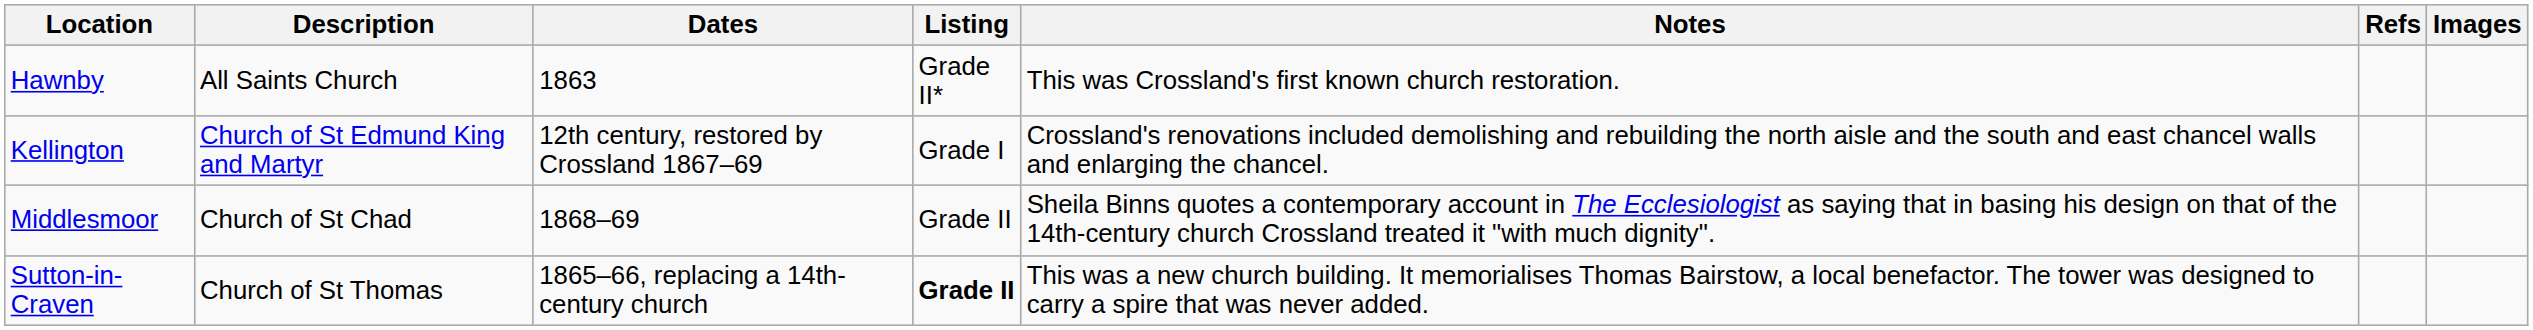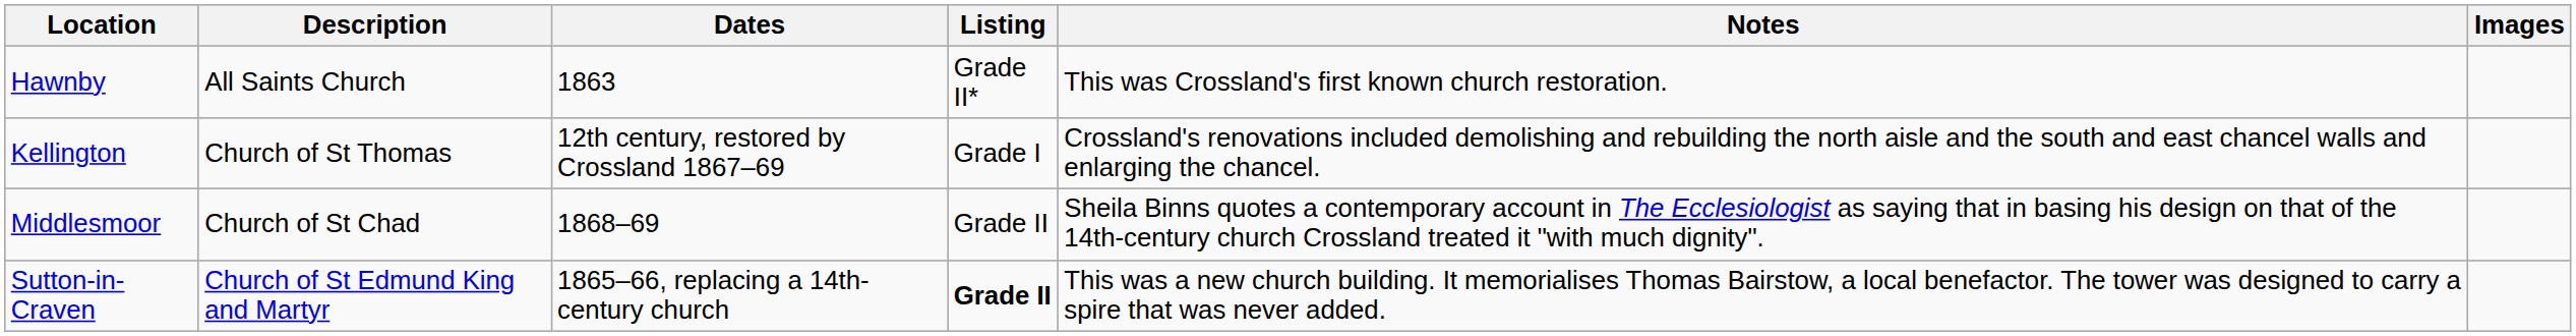 <table class="wikitable sortable">
 <tr>
 <th>Location</th>
 <th>Description</th>
 <th>Dates</th>
 <th>Listing</th>
 <th>Notes</th>
-<th>Refs</th>
 <th>Images</th>
 </tr>
 <tr>
 <td><a href='#'>Hawnby</a></td>
 <td>All Saints Church</td>
 <td>1863</td>
 <td>Grade II*</td>
 <td>This was Crossland's first known church restoration.</td>
 <td></td>
-<td></td>
 </tr>
 <tr>
 <td><a href='#'>Kellington</a></td>
-<td><a href='#'>Church of St Edmund King and Martyr</a></td>
+<td>Church of St Thomas</td>
 <td>12th century, restored by Crossland 1867–69</td>
 <td>Grade I</td>
 <td>Crossland's renovations included demolishing and rebuilding the north aisle and the south and east chancel walls and enlarging the chancel.</td>
-<td></td>
 <td></td>
 </tr>
 <tr>
 <td><a href='#'>Middlesmoor</a></td>
 <td>Church of St Chad</td>
 <td>1868–69</td>
 <td>Grade II</td>
 <td>Sheila Binns quotes a contemporary account in <em><a href='#'>The Ecclesiologist</a></em> as saying that in basing his design on that of the 14th-century church Crossland treated it "with much dignity".</td>
 <td></td>
-<td></td>
 </tr>
 <tr>
 <td><a href='#'>Sutton-in-Craven</a></td>
-<td>Church of St Thomas</td>
+<td><a href='#'>Church of St Edmund King and Martyr</a></td>
 <td>1865–66, replacing a 14th-century church</td>
 <td><strong>Grade II</strong></td>
 <td>This was a new church building. It memorialises Thomas Bairstow, a local benefactor. The tower was designed to carry a spire that was never added.</td>
 <td></td>
-<td></td>
 </tr>
 </table>
